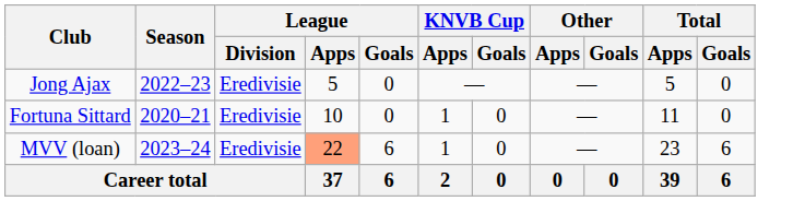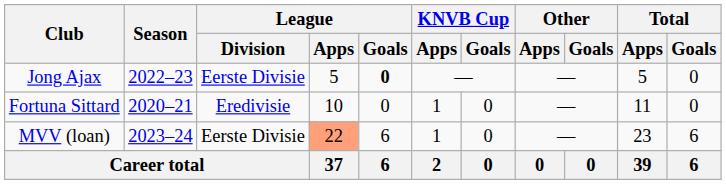 <table class="wikitable" style="text-align:center">
 <tr>
 <th rowspan="2">Club</th>
 <th rowspan="2">Season</th>
 <th colspan="3">League</th>
 <th colspan="2"><a href='#'>KNVB Cup</a></th>
 <th colspan="2">Other</th>
 <th colspan="2">Total</th>
 </tr>
 <tr>
 <th>Division</th>
 <th>Apps</th>
 <th>Goals</th>
 <th>Apps</th>
 <th>Goals</th>
 <th>Apps</th>
 <th>Goals</th>
 <th>Apps</th>
 <th>Goals</th>
 </tr>
 <tr>
 <td><a href='#'>Jong Ajax</a></td>
 <td><a href='#'>2022–23</a></td>
-<td><a href='#'>Eredivisie</a></td>
+<td><a href='#'>Eerste Divisie</a></td>
 <td>5</td>
-<td>0</td>
+<td><strong>0</strong></td>
 <td colspan="2">—</td>
 <td colspan="2">—</td>
 <td>5</td>
 <td>0</td>
 </tr>
 <tr>
 <td><a href='#'>Fortuna Sittard</a></td>
 <td><a href='#'>2020–21</a></td>
 <td><a href='#'>Eredivisie</a></td>
 <td>10</td>
 <td>0</td>
 <td>1</td>
 <td>0</td>
 <td colspan="2">—</td>
 <td>11</td>
 <td>0</td>
 </tr>
 <tr>
 <td><a href='#'>MVV</a> (loan)</td>
 <td><a href='#'>2023–24</a></td>
-<td><a href='#'>Eredivisie</a></td>
+<td>Eerste Divisie</td>
 <td style="background: lightsalmon;">22</td>
 <td>6</td>
 <td>1</td>
 <td>0</td>
 <td colspan="2">—</td>
 <td>23</td>
 <td>6</td>
 </tr>
 <tr>
 <th colspan="3">Career total</th>
 <th>37</th>
 <th>6</th>
 <th>2</th>
 <th>0</th>
 <th>0</th>
 <th>0</th>
 <th>39</th>
 <th>6</th>
 </tr>
 </table>
